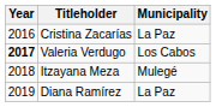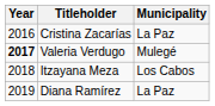 <table class="wikitable">
 <tr>
 <th>Year</th>
 <th>Titleholder</th>
 <th>Municipality</th>
 </tr>
 <tr>
 <td>2016</td>
 <td>Cristina Zacarías</td>
 <td>La Paz</td>
 </tr>
 <tr>
 <td><strong>2017</strong></td>
 <td>Valeria Verdugo</td>
-<td>Los Cabos</td>
+<td>Mulegé</td>
 </tr>
 <tr>
 <td>2018</td>
 <td>Itzayana Meza</td>
-<td>Mulegé</td>
+<td>Los Cabos</td>
 </tr>
 <tr>
 <td>2019</td>
 <td>Diana Ramírez</td>
 <td>La Paz</td>
 </tr>
 </table>
